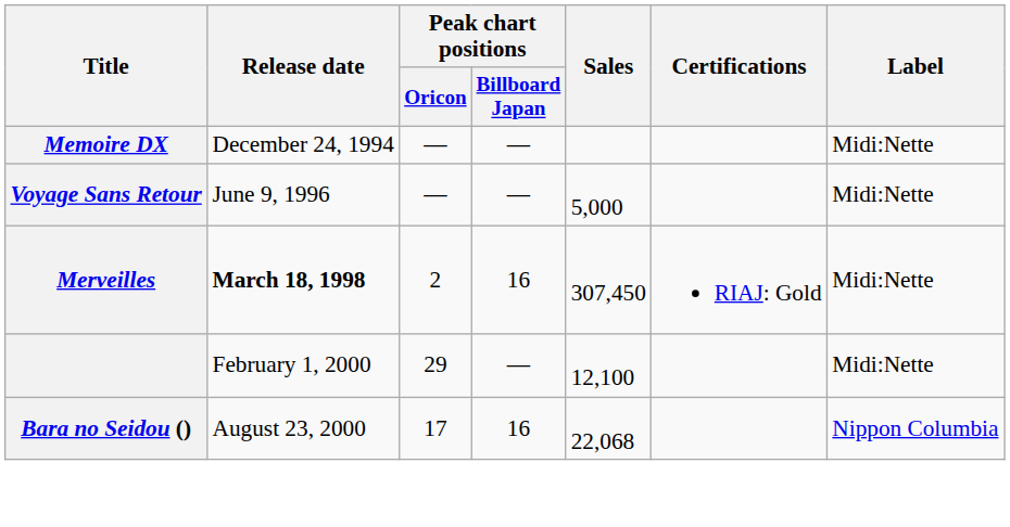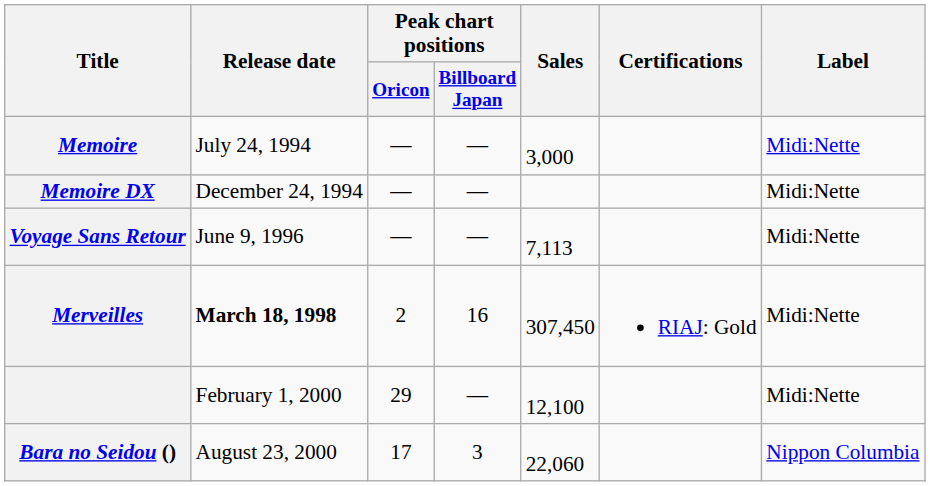 <table class="wikitable plainrowheaders">
 <tr>
 <th scope="col" rowspan="2">Title</th>
 <th scope="col" rowspan="2">Release date</th>
 <th scope="col" colspan="2">Peak chart positions</th>
 <th scope="col" rowspan="2">Sales</th>
 <th scope="col" rowspan="2">Certifications</th>
 <th scope="col" rowspan="2">Label</th>
 </tr>
 <tr>
 <th scope="col" style="width:3em;font-size:90%"><a href='#'>Oricon</a><br></th>
 <th scope="col" style="width:3em;font-size:90%"><a href='#'>Billboard Japan</a></th>
+</tr>
+<tr>
+<th scope="row"><em><a href='#'>Memoire</a></em></th>
+<td>July 24, 1994</td>
+<td align="center">—</td>
+<td align="center">—</td>
+<td><br>3,000</td>
+<td></td>
+<td><a href='#'>Midi:Nette</a></td>
 </tr>
 <tr>
 <th scope="row"><em><a href='#'>Memoire DX</a></em></th>
 <td>December 24, 1994</td>
 <td align="center">—</td>
 <td align="center">—</td>
 <td></td>
 <td></td>
 <td>Midi:Nette</td>
 </tr>
 <tr>
 <th scope="row"><em><a href='#'>Voyage Sans Retour</a></em></th>
 <td>June 9, 1996</td>
 <td align="center">—</td>
 <td align="center">—</td>
-<td><br>5,000</td>
+<td><br>7,113</td>
 <td></td>
 <td>Midi:Nette</td>
 </tr>
 <tr>
 <th scope="row"><em><a href='#'>Merveilles</a></em></th>
 <td><strong>March 18, 1998</strong></td>
 <td align="center">2</td>
 <td align="center">16</td>
 <td><br>307,450</td>
 <td><br><ul><li><a href='#'>RIAJ</a>: Gold</li></ul></td>
 <td>Midi:Nette</td>
 </tr>
 <tr>
 <th scope="row"></th>
 <td>February 1, 2000</td>
 <td align="center">29</td>
 <td align="center">—</td>
 <td><br>12,100</td>
 <td></td>
 <td>Midi:Nette</td>
 </tr>
 <tr>
 <th scope="row"><em><a href='#'>Bara no Seidou</a></em> ()</th>
 <td>August 23, 2000</td>
 <td align="center">17</td>
-<td align="center">16</td>
-<td><br>22,068</td>
+<td align="center">3</td>
+<td><br>22,060</td>
 <td></td>
 <td><a href='#'>Nippon Columbia</a></td>
 </tr>
 </table>
